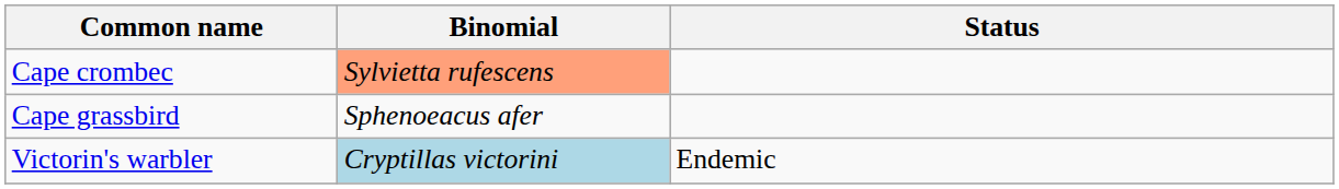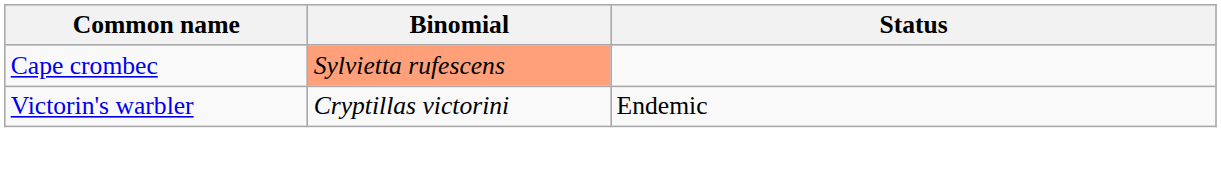 <table width=60% class="wikitable">
 <tr>
 <th width=25%>Common name</th>
 <th width=25%>Binomial</th>
 <th width=50%>Status</th>
 </tr>
 <tr>
 <td><a href='#'>Cape crombec</a></td>
 <td style="background: lightsalmon;"><em>Sylvietta rufescens</em></td>
 <td></td>
 </tr>
 <tr>
-<td><a href='#'>Cape grassbird</a></td>
-<td><em>Sphenoeacus afer</em></td>
-<td></td>
-</tr>
-<tr>
 <td><a href='#'>Victorin's warbler</a></td>
-<td style="background: lightblue;"><em>Cryptillas victorini</em></td>
+<td><em>Cryptillas victorini</em></td>
 <td>Endemic</td>
 </tr>
 </table>
